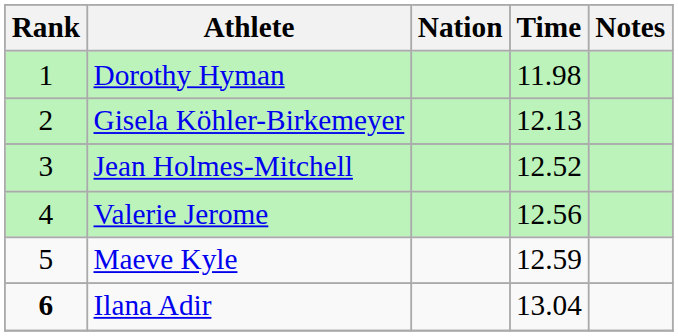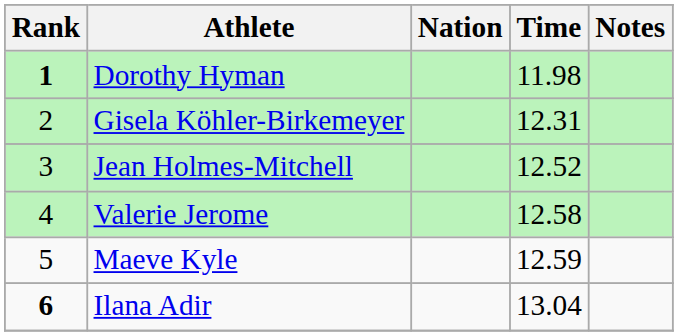 <table class="wikitable sortable" style="text-align:center">
 <tr>
 <th>Rank</th>
 <th>Athlete</th>
 <th>Nation</th>
 <th>Time</th>
 <th>Notes</th>
 </tr>
 <tr bgcolor=bbf3bb>
-<td>1</td>
+<td><strong>1</strong></td>
 <td align=left><a href='#'>Dorothy Hyman</a></td>
 <td align=left></td>
 <td>11.98</td>
 <td></td>
 </tr>
 <tr bgcolor=bbf3bb>
 <td>2</td>
 <td align=left><a href='#'>Gisela Köhler-Birkemeyer</a></td>
 <td align=left></td>
-<td>12.13</td>
+<td>12.31</td>
 <td></td>
 </tr>
 <tr bgcolor=bbf3bb>
 <td>3</td>
 <td align=left><a href='#'>Jean Holmes-Mitchell</a></td>
 <td align=left></td>
 <td>12.52</td>
 <td></td>
 </tr>
 <tr bgcolor=bbf3bb>
 <td>4</td>
 <td align=left><a href='#'>Valerie Jerome</a></td>
 <td align=left></td>
-<td>12.56</td>
+<td>12.58</td>
 <td></td>
 </tr>
 <tr>
 <td>5</td>
 <td align=left><a href='#'>Maeve Kyle</a></td>
 <td align=left></td>
 <td>12.59</td>
 <td></td>
 </tr>
 <tr>
 <td><strong>6</strong></td>
 <td align=left><a href='#'>Ilana Adir</a></td>
 <td align=left></td>
 <td>13.04</td>
 <td></td>
 </tr>
 <tr>
 </tr>
 </table>
